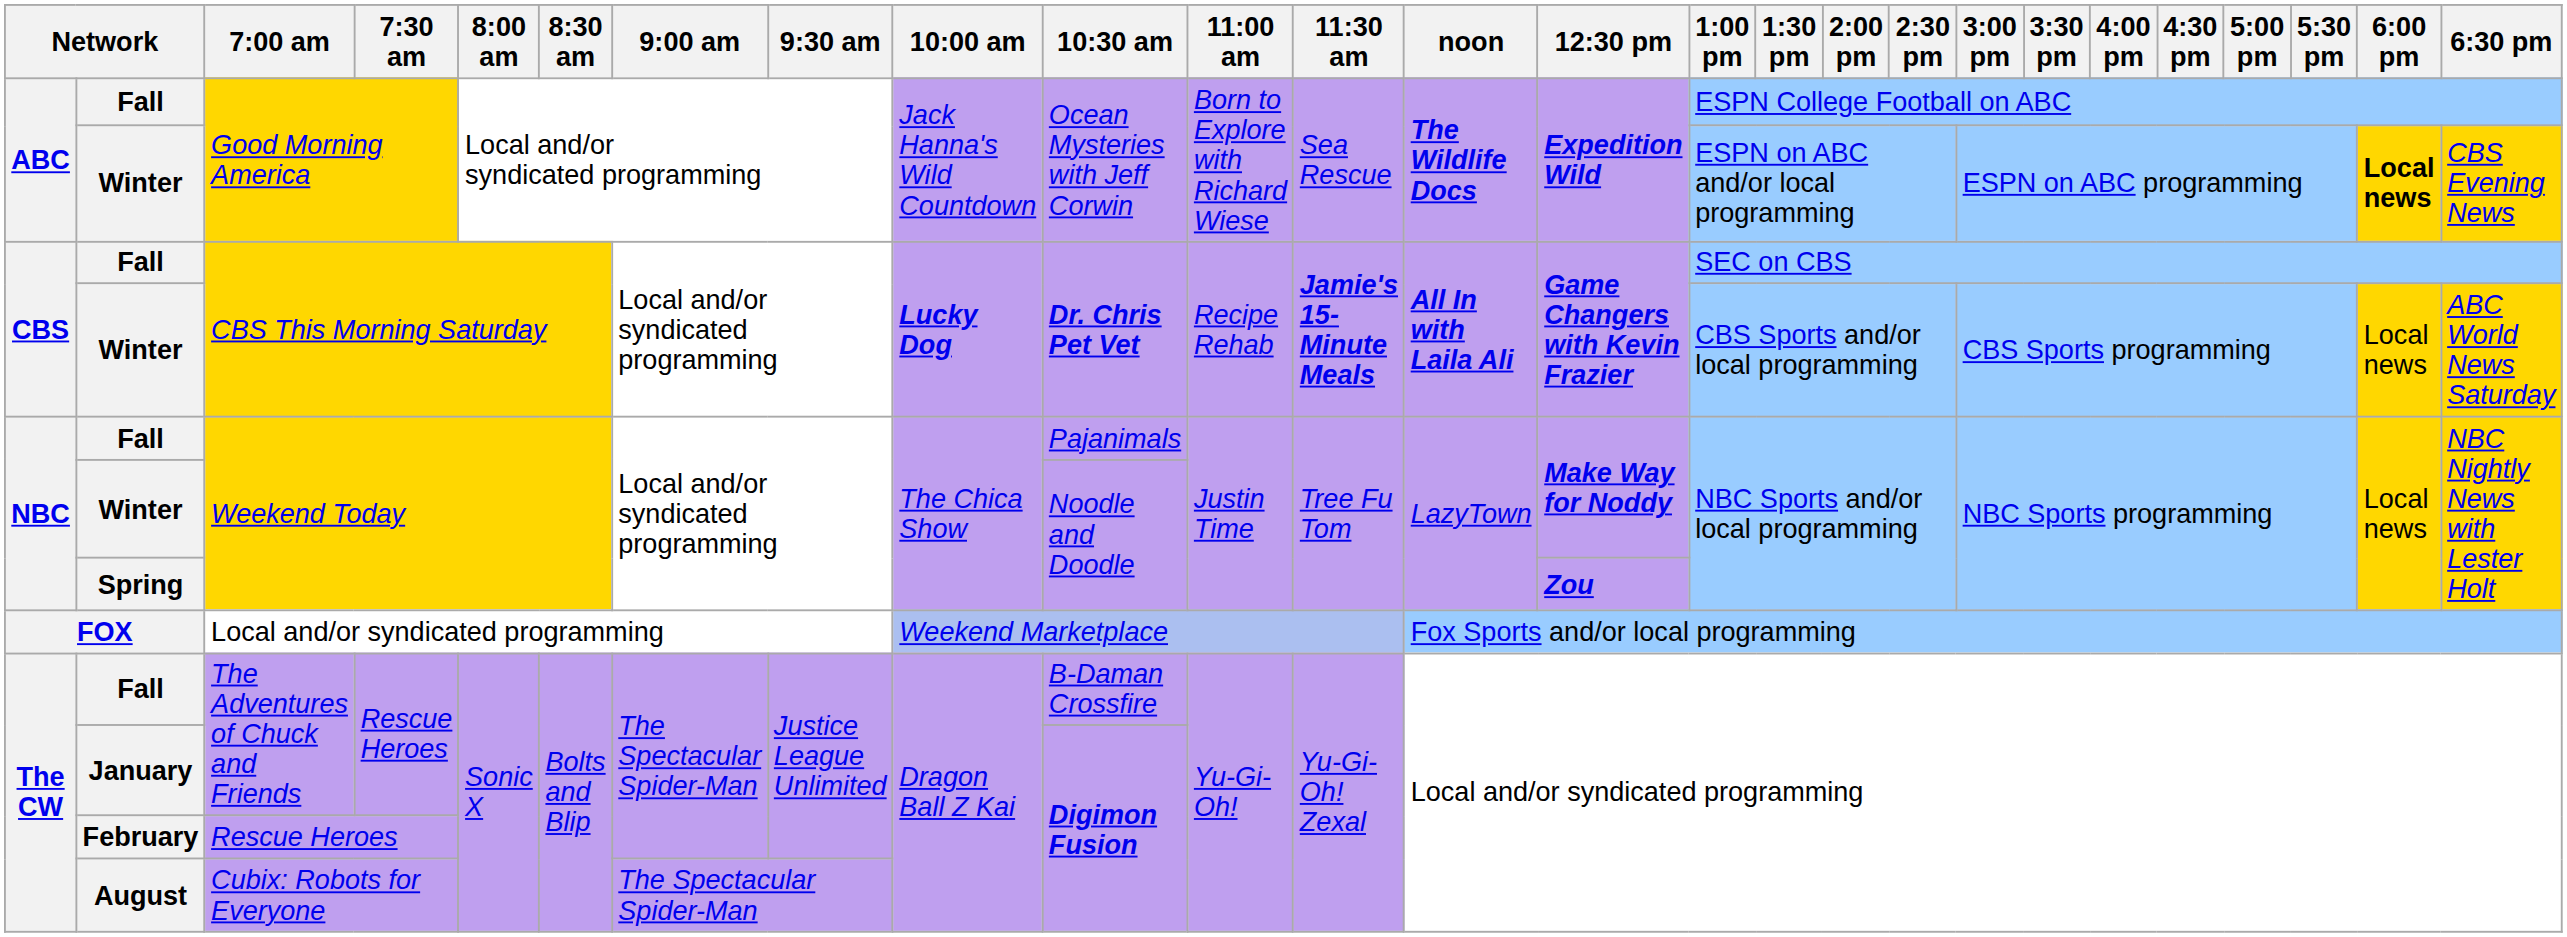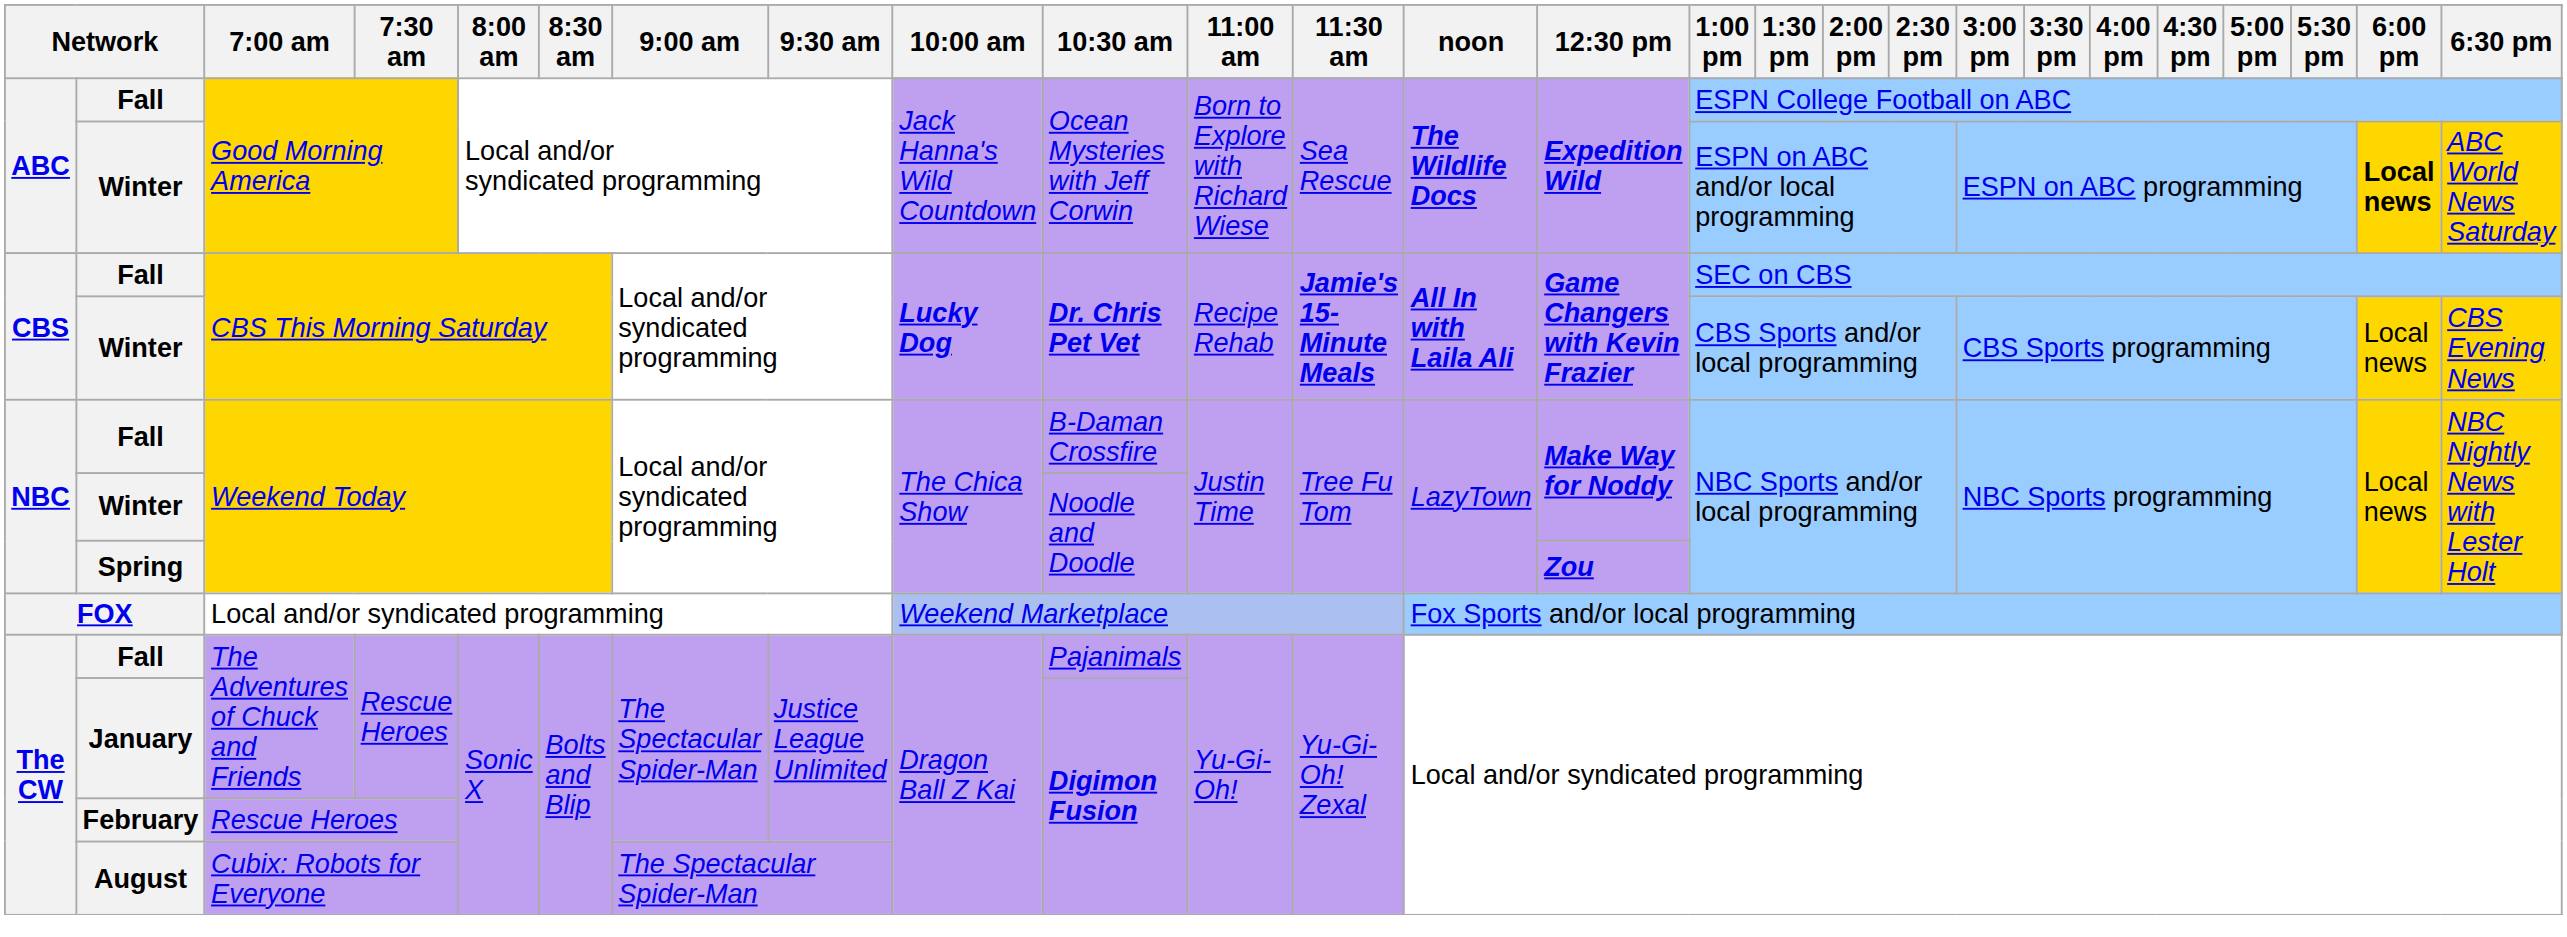 <table class=wikitable style=font-size:90%>
 <tr>
 <th width=1.5% bgcolor=#C0C0C0 colspan=2>Network</th>
 <th width=4% bgcolor=#C0C0C0>7:00 am</th>
 <th width=4% bgcolor=#C0C0C0>7:30 am</th>
 <th width=4% bgcolor=#C0C0C0>8:00 am</th>
 <th width=4% bgcolor=#C0C0C0>8:30 am</th>
 <th width=4% bgcolor=#C0C0C0>9:00 am</th>
 <th width=4% bgcolor=#C0C0C0>9:30 am</th>
 <th width=4% bgcolor=#C0C0C0>10:00 am</th>
 <th width=4% bgcolor=#C0C0C0>10:30 am</th>
 <th width=4% bgcolor=#C0C0C0>11:00 am</th>
 <th width=4% bgcolor=#C0C0C0>11:30 am</th>
 <th width=4% bgcolor=#C0C0C0>noon</th>
 <th width=4% bgcolor=#C0C0C0>12:30 pm</th>
 <th width=4% bgcolor=#C0C0C0>1:00 pm</th>
 <th width=4% bgcolor=#C0C0C0>1:30 pm</th>
 <th width=4% bgcolor=#C0C0C0>2:00 pm</th>
 <th width=4% bgcolor=#C0C0C0>2:30 pm</th>
 <th width=4% bgcolor=#C0C0C0>3:00 pm</th>
 <th width=4% bgcolor=#C0C0C0>3:30 pm</th>
 <th width=4% bgcolor=#C0C0C0>4:00 pm</th>
 <th width=4% bgcolor=#C0C0C0>4:30 pm</th>
 <th width=4% bgcolor=#C0C0C0>5:00 pm</th>
 <th width=4% bgcolor=#C0C0C0>5:30 pm</th>
 <th width=4% bgcolor=#C0C0C0>6:00 pm</th>
 <th width=4% bgcolor=#C0C0C0>6:30 pm</th>
 </tr>
 <tr>
 <th bgcolor=#C0C0C0 rowspan=2><a href='#'>ABC</a></th>
 <th>Fall</th>
 <td bgcolor=gold colspan=2 rowspan=2><em><a href='#'>Good Morning America</a></em></td>
 <td bgcolor=white colspan=4 rowspan=2>Local and/or<br> syndicated programming</td>
 <td bgcolor=bf9fef rowspan=2><em><a href='#'>Jack Hanna's Wild Countdown</a></em></td>
 <td bgcolor=bf9fef rowspan=2><em><a href='#'>Ocean Mysteries with Jeff Corwin</a></em></td>
 <td bgcolor=bf9fef rowspan=2><em><a href='#'>Born to Explore with Richard Wiese</a></em></td>
 <td bgcolor=bf9fef rowspan=2><em><a href='#'>Sea Rescue</a></em></td>
 <td bgcolor=bf9fef rowspan=2><strong><em><a href='#'>The Wildlife Docs</a></em></strong></td>
 <td bgcolor=bf9fef rowspan=2><strong><em><a href='#'>Expedition Wild</a></em></strong></td>
 <td bgcolor=99ccff colspan=12><a href='#'>ESPN College Football on ABC</a></td>
 </tr>
 <tr>
 <th>Winter</th>
 <td bgcolor=99ccff colspan=4><a href='#'>ESPN on ABC</a> and/or local programming</td>
 <td bgcolor=99ccff colspan=6><a href='#'>ESPN on ABC</a> programming</td>
 <td bgcolor=gold><strong>Local news</strong></td>
-<td bgcolor=gold><em><a href='#'>CBS Evening News</a></em></td>
+<td bgcolor=gold><em><a href='#'>ABC World News Saturday</a></em></td>
 </tr>
 <tr>
 <th bgcolor=#C0C0C0 rowspan=2><a href='#'>CBS</a></th>
 <th>Fall</th>
 <td bgcolor=gold colspan=4 rowspan=2><em><a href='#'>CBS This Morning Saturday</a></em></td>
 <td bgcolor=white colspan=2 rowspan=2>Local and/or<br> syndicated programming</td>
 <td bgcolor=bf9fef rowspan=2><strong><em><a href='#'>Lucky Dog</a></em></strong></td>
 <td bgcolor=bf9fef rowspan=2><strong><em><a href='#'>Dr. Chris Pet Vet</a></em></strong></td>
 <td bgcolor=bf9fef rowspan=2><em><a href='#'>Recipe Rehab</a></em></td>
 <td bgcolor=bf9fef rowspan=2><strong><em><a href='#'>Jamie's 15-Minute Meals</a></em></strong></td>
 <td bgcolor=bf9fef rowspan=2><strong><em><a href='#'>All In with Laila Ali</a></em></strong></td>
 <td bgcolor=bf9fef rowspan=2><strong><em><a href='#'>Game Changers with Kevin Frazier</a></em></strong></td>
 <td bgcolor=99ccff colspan=12><a href='#'>SEC on CBS</a></td>
 </tr>
 <tr>
 <th>Winter</th>
 <td bgcolor=99ccff colspan=4><a href='#'>CBS Sports</a> and/or local programming</td>
 <td bgcolor=99ccff colspan=6><a href='#'>CBS Sports</a> programming</td>
 <td bgcolor=gold>Local news</td>
-<td bgcolor=gold><em><a href='#'>ABC World News Saturday</a></em></td>
+<td bgcolor=gold><em><a href='#'>CBS Evening News</a></em></td>
 </tr>
 <tr>
 <th bgcolor=#C0C0C0 rowspan=3><a href='#'>NBC</a></th>
 <th>Fall</th>
 <td bgcolor=gold colspan=4 rowspan=3><em><a href='#'>Weekend Today</a></em></td>
 <td bgcolor=white colspan=2 rowspan=3>Local and/or<br> syndicated programming</td>
 <td bgcolor=bf9fef rowspan=3><em><a href='#'>The Chica Show</a></em></td>
-<td bgcolor=bf9fef><em><a href='#'>Pajanimals</a></em></td>
+<td bgcolor=bf9fef><em><a href='#'>B-Daman Crossfire</a></em></td>
 <td bgcolor=bf9fef rowspan=3><em><a href='#'>Justin Time</a></em></td>
 <td bgcolor=bf9fef rowspan=3><em><a href='#'>Tree Fu Tom</a></em></td>
 <td bgcolor=bf9fef rowspan=3><em><a href='#'>LazyTown</a></em></td>
 <td bgcolor=bf9fef rowspan=2><strong><em><a href='#'>Make Way for Noddy</a></em></strong></td>
 <td bgcolor=99ccff colspan=4 rowspan=3><a href='#'>NBC Sports</a> and/or local programming</td>
 <td bgcolor=99ccff colspan=6 rowspan=3><a href='#'>NBC Sports</a> programming</td>
 <td bgcolor=gold rowspan=3>Local news</td>
 <td bgcolor=gold rowspan=3><em><a href='#'>NBC Nightly News with Lester Holt</a></em></td>
 </tr>
 <tr>
 <th>Winter</th>
 <td bgcolor=bf9fef rowspan=2><em><a href='#'>Noodle and Doodle</a></em></td>
 </tr>
 <tr>
 <th>Spring</th>
 <td bgcolor=bf9fef><strong><em><a href='#'>Zou</a></em></strong></td>
 </tr>
 <tr>
 <th bgcolor=#C0C0C0 colspan=2><a href='#'>FOX</a></th>
 <td bgcolor=white colspan=6>Local and/or syndicated programming</td>
 <td bgcolor=abbff colspan=4><em><a href='#'>Weekend Marketplace</a></em></td>
 <td bgcolor=99ccff colspan=14><a href='#'>Fox Sports</a> and/or local programming</td>
 </tr>
 <tr>
 <th bgcolor=#C0C0C0 rowspan=4><a href='#'>The CW</a></th>
 <th>Fall</th>
 <td bgcolor=bf9fef rowspan=2><em><a href='#'>The Adventures of Chuck and Friends</a></em></td>
 <td bgcolor=bf9fef rowspan=2><em><a href='#'>Rescue Heroes</a></em> </td>
 <td bgcolor=bf9fef rowspan=4><em><a href='#'>Sonic X</a></em> </td>
 <td bgcolor=bf9fef rowspan=4><em><a href='#'>Bolts and Blip</a></em></td>
 <td bgcolor=bf9fef rowspan=3><em><a href='#'>The Spectacular Spider-Man</a></em> </td>
 <td bgcolor=bf9fef rowspan=3><em><a href='#'>Justice League Unlimited</a></em></td>
 <td bgcolor=bf9fef rowspan=4><em><a href='#'>Dragon Ball Z Kai</a></em> </td>
-<td bgcolor=bf9fef><em><a href='#'>B-Daman Crossfire</a></em></td>
+<td bgcolor=bf9fef><em><a href='#'>Pajanimals</a></em></td>
 <td bgcolor=bf9fef rowspan=4><em><a href='#'>Yu-Gi-Oh!</a></em> </td>
 <td bgcolor=bf9fef rowspan=4><em><a href='#'>Yu-Gi-Oh! Zexal</a></em></td>
 <td bgcolor=white colspan=14 rowspan=4>Local and/or syndicated programming</td>
 </tr>
 <tr>
 <th>January</th>
 <td bgcolor=bf9fef rowspan=3><strong><em><a href='#'>Digimon Fusion</a></em></strong></td>
 </tr>
 <tr>
 <th>February</th>
 <td bgcolor=bf9fef colspan=2><em><a href='#'>Rescue Heroes</a></em> </td>
 </tr>
 <tr>
 <th>August</th>
 <td bgcolor=bf9fef colspan=2><em><a href='#'>Cubix: Robots for Everyone</a></em> </td>
 <td bgcolor=bf9fef colspan=2><em><a href='#'>The Spectacular Spider-Man</a></em> </td>
 </tr>
 </table>
